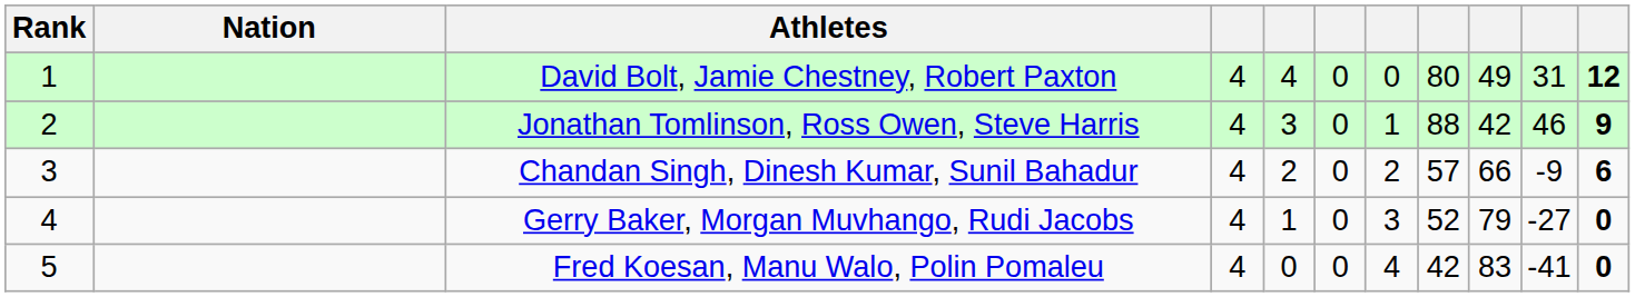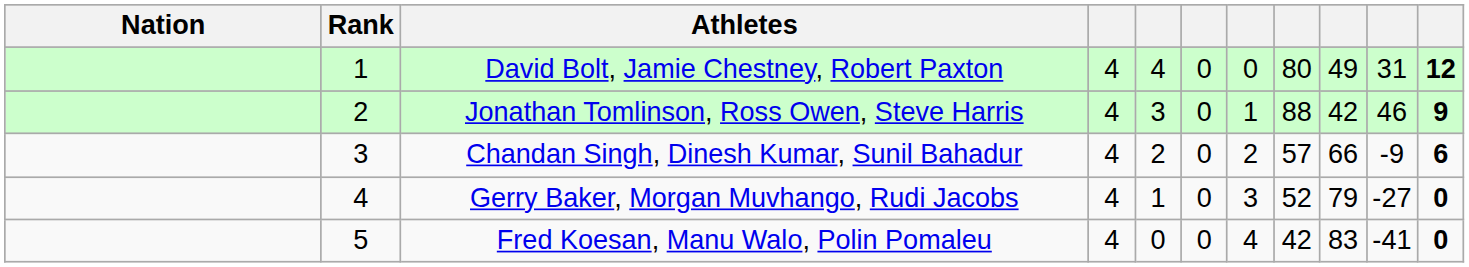 <table class=wikitable style="text-align:center">
 <tr>
+<th width=180>Nation</th>
 <th width=20>Rank</th>
-<th width=180>Nation</th>
 <th width=400>Athletes</th>
 <th width=20></th>
 <th width=20></th>
 <th width=20></th>
 <th width=20></th>
 <th width=20></th>
 <th width=20></th>
 <th width=20></th>
 <th width=20></th>
 </tr>
 <tr bgcolor="#ccffcc">
+<td align=left></td>
 <td>1</td>
-<td align=left></td>
 <td><a href='#'>David Bolt</a>, <a href='#'>Jamie Chestney</a>, <a href='#'>Robert Paxton</a></td>
 <td>4</td>
 <td>4</td>
 <td>0</td>
 <td>0</td>
 <td>80</td>
 <td>49</td>
 <td>31</td>
 <td><strong>12</strong></td>
 </tr>
 <tr bgcolor="#ccffcc">
+<td align=left></td>
 <td>2</td>
-<td align=left></td>
 <td><a href='#'>Jonathan Tomlinson</a>, <a href='#'>Ross Owen</a>, <a href='#'>Steve Harris</a></td>
 <td>4</td>
 <td>3</td>
 <td>0</td>
 <td>1</td>
 <td>88</td>
 <td>42</td>
 <td>46</td>
 <td><strong>9</strong></td>
 </tr>
 <tr>
+<td align=left></td>
 <td>3</td>
-<td align=left></td>
 <td><a href='#'>Chandan Singh</a>, <a href='#'>Dinesh Kumar</a>, <a href='#'>Sunil Bahadur</a></td>
 <td>4</td>
 <td>2</td>
 <td>0</td>
 <td>2</td>
 <td>57</td>
 <td>66</td>
 <td>-9</td>
 <td><strong>6</strong></td>
 </tr>
 <tr>
+<td align=left></td>
 <td>4</td>
-<td align=left></td>
 <td><a href='#'>Gerry Baker</a>, <a href='#'>Morgan Muvhango</a>, <a href='#'>Rudi Jacobs</a></td>
 <td>4</td>
 <td>1</td>
 <td>0</td>
 <td>3</td>
 <td>52</td>
 <td>79</td>
 <td>-27</td>
 <td><strong>0</strong></td>
 </tr>
 <tr>
+<td align=left></td>
 <td>5</td>
-<td align=left></td>
 <td><a href='#'>Fred Koesan</a>, <a href='#'>Manu Walo</a>, <a href='#'>Polin Pomaleu</a></td>
 <td>4</td>
 <td>0</td>
 <td>0</td>
 <td>4</td>
 <td>42</td>
 <td>83</td>
 <td>-41</td>
 <td><strong>0</strong></td>
 </tr>
 </table>
